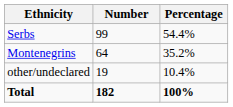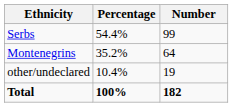 <table class="wikitable">
 <tr>
 <th width="100px">Ethnicity</th>
+<th width="80px">Percentage</th>
 <th width="80px">Number</th>
-<th width="80px">Percentage</th>
 </tr>
 <tr>
 <td><a href='#'>Serbs</a></td>
+<td>54.4%</td>
 <td>99</td>
-<td>54.4%</td>
 </tr>
 <tr>
 <td><a href='#'>Montenegrins</a></td>
+<td>35.2%</td>
 <td>64</td>
-<td>35.2%</td>
 </tr>
 <tr>
 <td>other/undeclared</td>
+<td>10.4%</td>
 <td>19</td>
-<td>10.4%</td>
 </tr>
 <tr>
 <td><strong>Total</strong></td>
+<td><strong>100%</strong></td>
 <td><strong>182</strong></td>
-<td><strong>100%</strong></td>
 </tr>
 </table>
